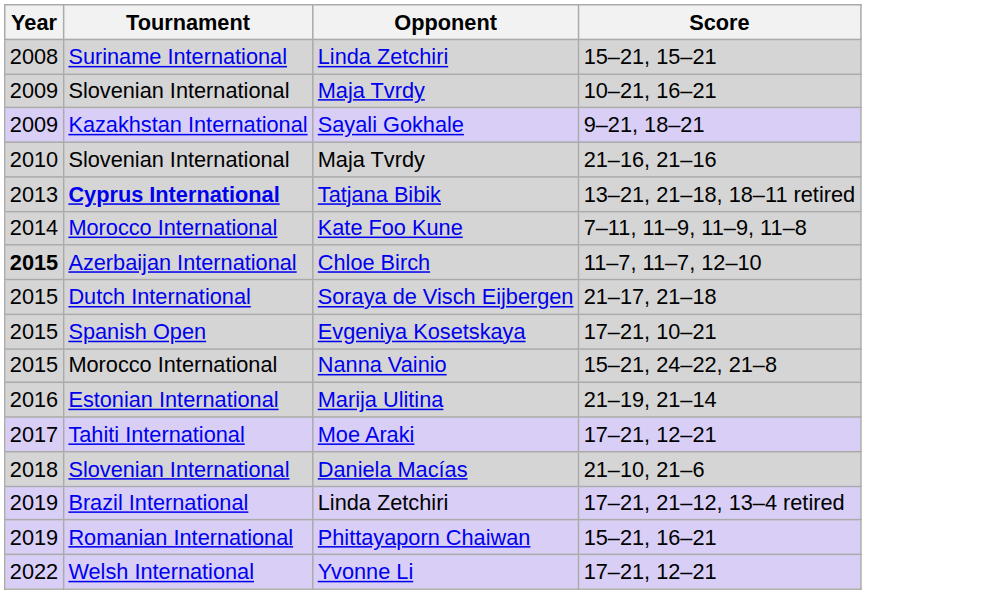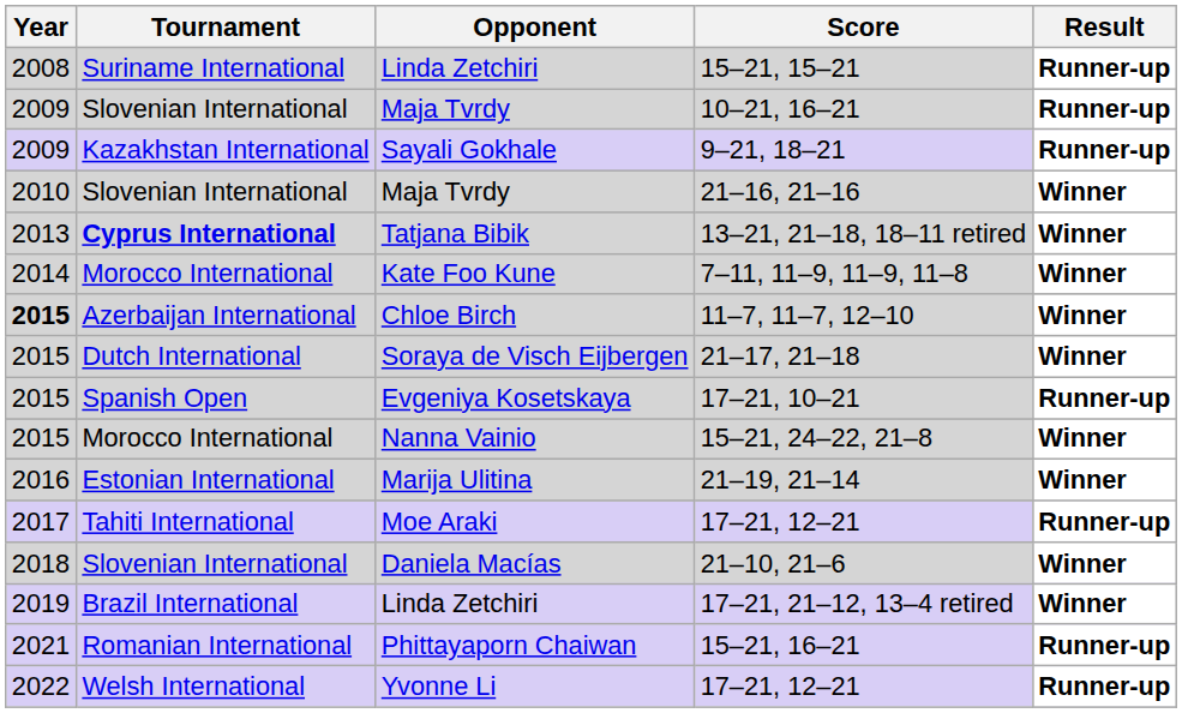 <table class="sortable wikitable" style="font-size: 90%;">
 <tr>
 <th>Year</th>
 <th>Tournament</th>
 <th>Opponent</th>
 <th>Score</th>
+<th>Result</th>
 </tr>
 <tr style="background:#D5D5D5">
 <td align="center">2008</td>
 <td align="left"><a href='#'>Suriname International</a></td>
 <td align="left"> <a href='#'>Linda Zetchiri</a></td>
 <td align="left">15–21, 15–21</td>
+<td style="text-align:left; background:white"> <strong>Runner-up</strong></td>
 </tr>
 <tr style="background:#D5D5D5">
 <td align="center">2009</td>
 <td align="left">Slovenian International</td>
 <td align="left"> <a href='#'>Maja Tvrdy</a></td>
 <td align="left">10–21, 16–21</td>
+<td style="text-align:left; background:white"> <strong>Runner-up</strong></td>
 </tr>
 <tr style="background:#D8CEF6">
 <td align="center">2009</td>
 <td align="left"><a href='#'>Kazakhstan International</a></td>
 <td align="left"> <a href='#'>Sayali Gokhale</a></td>
 <td align="left">9–21, 18–21</td>
+<td style="text-align:left; background:white"> <strong>Runner-up</strong></td>
 </tr>
 <tr style="background:#D5D5D5">
 <td align="center">2010</td>
 <td align="left">Slovenian International</td>
 <td align="left"> Maja Tvrdy</td>
 <td align="left">21–16, 21–16</td>
+<td style="text-align:left; background:white"> <strong>Winner</strong></td>
 </tr>
 <tr style="background:#D5D5D5">
 <td align="center">2013</td>
 <td align="left"><strong><a href='#'>Cyprus International</a></strong></td>
 <td align="left"> <a href='#'>Tatjana Bibik</a></td>
 <td align="left">13–21, 21–18, 18–11 retired</td>
+<td style="text-align:left; background:white"> <strong>Winner</strong></td>
 </tr>
 <tr style="background:#D5D5D5">
 <td align="center">2014</td>
 <td align="left"><a href='#'>Morocco International</a></td>
 <td align="left"> <a href='#'>Kate Foo Kune</a></td>
 <td align="left">7–11, 11–9, 11–9, 11–8</td>
+<td style="text-align:left; background:white"> <strong>Winner</strong></td>
 </tr>
 <tr style="background:#D5D5D5">
 <td align="center"><strong>2015</strong></td>
 <td align="left"><a href='#'>Azerbaijan International</a></td>
 <td align="left"> <a href='#'>Chloe Birch</a></td>
 <td align="left">11–7, 11–7, 12–10</td>
+<td style="text-align:left; background:white"> <strong>Winner</strong></td>
 </tr>
 <tr style="background:#D5D5D5">
 <td align="center">2015</td>
 <td align="left"><a href='#'>Dutch International</a></td>
 <td align="left"> <a href='#'>Soraya de Visch Eijbergen</a></td>
 <td align="left">21–17, 21–18</td>
+<td style="text-align:left; background:white"> <strong>Winner</strong></td>
 </tr>
 <tr style="background:#D5D5D5">
 <td align="center">2015</td>
 <td align="left"><a href='#'>Spanish Open</a></td>
 <td align="left"> <a href='#'>Evgeniya Kosetskaya</a></td>
 <td align="left">17–21, 10–21</td>
+<td style="text-align:left; background:white"> <strong>Runner-up</strong></td>
 </tr>
 <tr style="background:#D5D5D5">
 <td align="center">2015</td>
 <td align="left">Morocco International</td>
 <td align="left"> <a href='#'>Nanna Vainio</a></td>
 <td align="left">15–21, 24–22, 21–8</td>
+<td style="text-align:left; background:white"> <strong>Winner</strong></td>
 </tr>
 <tr style="background:#D5D5D5">
 <td align="center">2016</td>
 <td align="left"><a href='#'>Estonian International</a></td>
 <td align="left"> <a href='#'>Marija Ulitina</a></td>
 <td align="left">21–19, 21–14</td>
+<td style="text-align:left; background:white"> <strong>Winner</strong></td>
 </tr>
 <tr style="background:#D8CEF6">
 <td align="center">2017</td>
 <td align="left"><a href='#'>Tahiti International</a></td>
 <td align="left"> <a href='#'>Moe Araki</a></td>
 <td align="left">17–21, 12–21</td>
+<td style="text-align:left; background:white"> <strong>Runner-up</strong></td>
 </tr>
 <tr style="background:#D5D5D5">
 <td align="center">2018</td>
 <td align="left"><a href='#'>Slovenian International</a></td>
 <td align="left"> <a href='#'>Daniela Macías</a></td>
 <td align="left">21–10, 21–6</td>
+<td style="text-align:left; background:white"> <strong>Winner</strong></td>
 </tr>
 <tr style="background:#D8CEF6">
 <td align="center">2019</td>
 <td align="left"><a href='#'>Brazil International</a></td>
 <td align="left"> Linda Zetchiri</td>
 <td align="left">17–21, 21–12, 13–4 retired</td>
+<td style="text-align:left; background:white"> <strong>Winner</strong></td>
 </tr>
 <tr style="background:#D8CEF6">
-<td align="center">2019</td>
+<td align="center">2021</td>
 <td align="left"><a href='#'>Romanian International</a></td>
 <td align="left"> <a href='#'>Phittayaporn Chaiwan</a></td>
 <td align="left">15–21, 16–21</td>
+<td style="text-align:left; background:white"> <strong>Runner-up</strong></td>
 </tr>
 <tr style="background:#D8CEF6">
 <td align="center">2022</td>
 <td align="left"><a href='#'>Welsh International</a></td>
 <td align="left"> <a href='#'>Yvonne Li</a></td>
 <td align="left">17–21, 12–21</td>
+<td style="text-align:left; background:white"> <strong>Runner-up</strong></td>
 </tr>
 </table>
